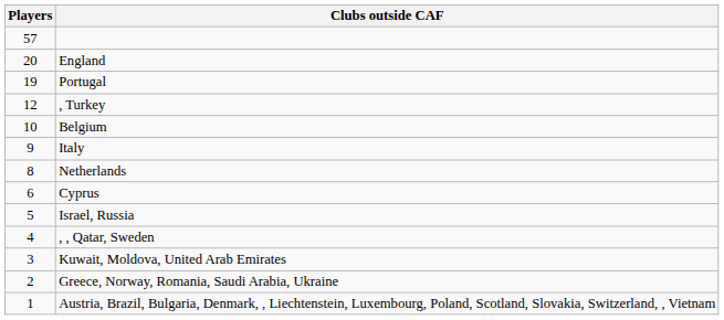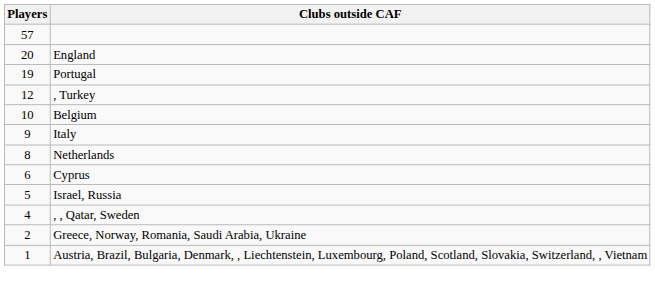 <table class="wikitable">
 <tr>
 <th>Players</th>
 <th>Clubs outside CAF</th>
 </tr>
 <tr>
 <td align="center">57</td>
 <td></td>
 </tr>
 <tr>
 <td align="center">20</td>
 <td> England</td>
 </tr>
 <tr>
 <td align="center">19</td>
 <td> Portugal</td>
 </tr>
 <tr>
 <td align="center">12</td>
 <td>,  Turkey</td>
 </tr>
 <tr>
 <td align="center">10</td>
 <td> Belgium</td>
 </tr>
 <tr>
 <td align="center">9</td>
 <td> Italy</td>
 </tr>
 <tr>
 <td align="center">8</td>
 <td> Netherlands</td>
 </tr>
 <tr>
 <td align="center">6</td>
 <td> Cyprus</td>
 </tr>
 <tr>
 <td align="center">5</td>
 <td> Israel,  Russia</td>
 </tr>
 <tr>
 <td align="center">4</td>
 <td>, ,  Qatar,  Sweden</td>
 </tr>
 <tr>
-<td align="center">3</td>
-<td> Kuwait,  Moldova,  United Arab Emirates</td>
-</tr>
-<tr>
 <td align="center">2</td>
 <td> Greece,  Norway,  Romania,  Saudi Arabia,  Ukraine</td>
 </tr>
 <tr>
 <td align="center">1</td>
 <td> Austria,  Brazil,  Bulgaria,  Denmark, ,  Liechtenstein,  Luxembourg,  Poland,  Scotland,  Slovakia,  Switzerland, ,  Vietnam</td>
 </tr>
 </table>
